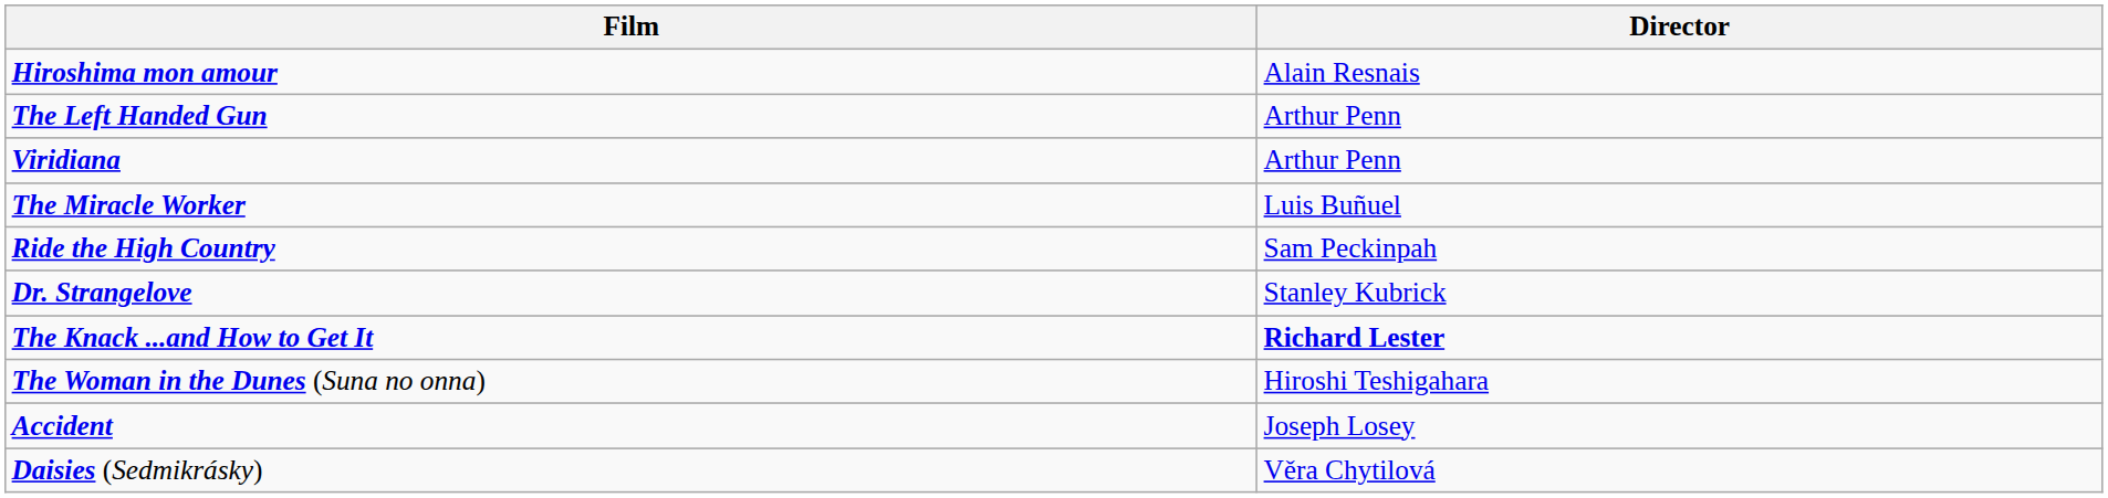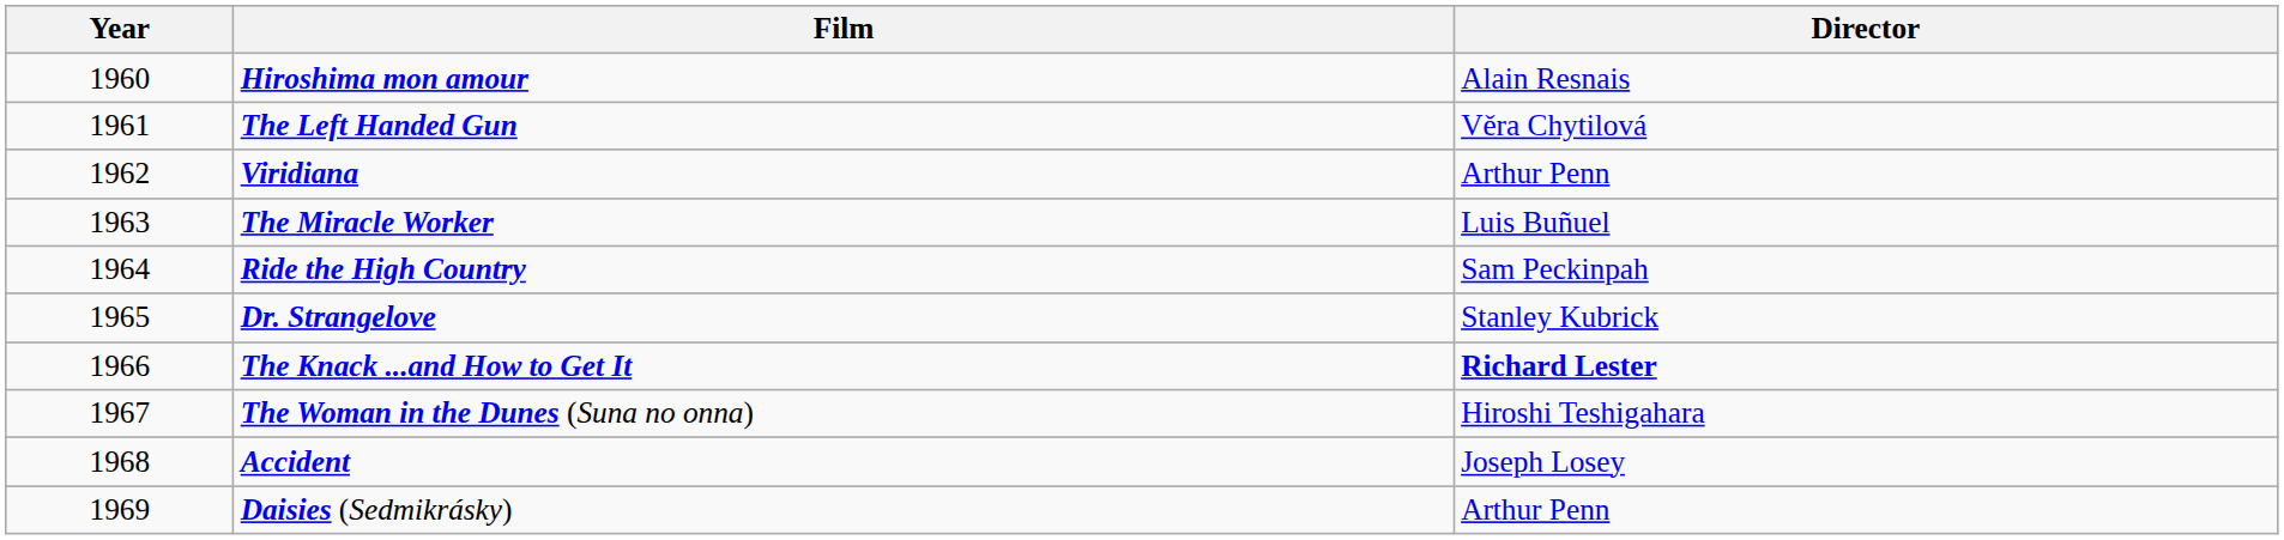 <table class="wikitable" width="95%" cellpadding="5">
 <tr>
+<th width="50">Year</th>
 <th width="300">Film</th>
 <th width="200">Director</th>
 </tr>
 <tr>
+<td style="text-align:center;">1960</td>
 <td><strong><em><a href='#'>Hiroshima mon amour</a></em></strong></td>
 <td><a href='#'>Alain Resnais</a></td>
 </tr>
 <tr>
+<td style="text-align:center;">1961</td>
 <td><strong><em><a href='#'>The Left Handed Gun</a></em></strong></td>
-<td><a href='#'>Arthur Penn</a></td>
+<td><a href='#'>Věra Chytilová</a></td>
 </tr>
 <tr>
+<td style="text-align:center;">1962</td>
 <td><strong><em><a href='#'>Viridiana</a></em></strong></td>
 <td><a href='#'>Arthur Penn</a></td>
 </tr>
 <tr>
+<td style="text-align:center;">1963</td>
 <td><strong><em><a href='#'>The Miracle Worker</a></em></strong></td>
 <td><a href='#'>Luis Buñuel</a></td>
 </tr>
 <tr>
+<td style="text-align:center;">1964</td>
 <td><strong><em><a href='#'>Ride the High Country</a></em></strong></td>
 <td><a href='#'>Sam Peckinpah</a></td>
 </tr>
 <tr>
+<td style="text-align:center;">1965</td>
 <td><strong><em><a href='#'>Dr. Strangelove</a></em></strong></td>
 <td><a href='#'>Stanley Kubrick</a></td>
 </tr>
 <tr>
+<td style="text-align:center;">1966</td>
 <td><strong><em><a href='#'>The Knack ...and How to Get It</a></em></strong></td>
 <td><strong><a href='#'>Richard Lester</a></strong></td>
 </tr>
 <tr>
+<td style="text-align:center;">1967</td>
 <td><strong><em><a href='#'>The Woman in the Dunes</a></em></strong> (<em>Suna no onna</em>)</td>
 <td><a href='#'>Hiroshi Teshigahara</a></td>
 </tr>
 <tr>
+<td style="text-align:center;">1968</td>
 <td><strong><em><a href='#'>Accident</a></em></strong></td>
 <td><a href='#'>Joseph Losey</a></td>
 </tr>
 <tr>
+<td style="text-align:center;">1969</td>
 <td><strong><em><a href='#'>Daisies</a></em></strong> (<em>Sedmikrásky</em>)</td>
-<td><a href='#'>Věra Chytilová</a></td>
+<td><a href='#'>Arthur Penn</a></td>
 </tr>
 </table>
